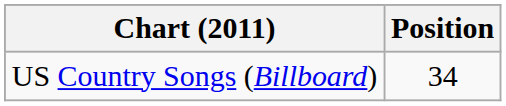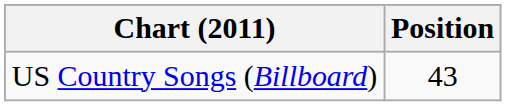 <table class="wikitable">
 <tr>
 <th scope="col">Chart (2011)</th>
 <th scope="col">Position</th>
 </tr>
 <tr>
 <td>US <a href='#'>Country Songs</a> (<em><a href='#'>Billboard</a></em>)</td>
-<td align="center">34</td>
+<td align="center">43</td>
 </tr>
 </table>
